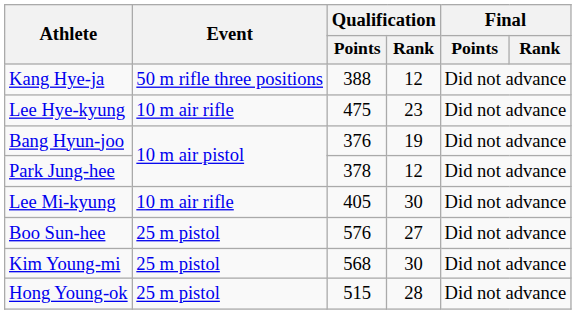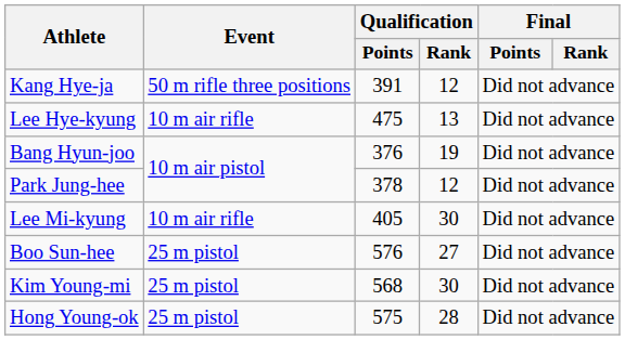 <table class="wikitable" style="font-size:90%">
 <tr>
 <th rowspan="2">Athlete</th>
 <th rowspan="2">Event</th>
 <th colspan=2>Qualification</th>
 <th colspan=2>Final</th>
 </tr>
 <tr style="font-size:95%">
 <th>Points</th>
 <th>Rank</th>
 <th>Points</th>
 <th>Rank</th>
 </tr>
 <tr align=center>
 <td align=left><a href='#'>Kang Hye-ja</a></td>
 <td align=left><a href='#'>50 m rifle three positions</a></td>
-<td>388</td>
+<td>391</td>
 <td>12</td>
 <td colspan=2>Did not advance</td>
 </tr>
 <tr align=center>
 <td align=left><a href='#'>Lee Hye-kyung</a></td>
 <td align=left><a href='#'>10 m air rifle</a></td>
 <td>475</td>
-<td>23</td>
+<td>13</td>
 <td colspan=2>Did not advance</td>
 </tr>
 <tr align=center>
 <td align=left><a href='#'>Bang Hyun-joo</a></td>
 <td align=left rowspan=2><a href='#'>10 m air pistol</a></td>
 <td>376</td>
 <td>19</td>
 <td colspan=2>Did not advance</td>
 </tr>
 <tr align=center>
 <td align=left><a href='#'>Park Jung-hee</a></td>
 <td>378</td>
 <td>12</td>
 <td colspan=2>Did not advance</td>
 </tr>
 <tr align=center>
 <td align=left><a href='#'>Lee Mi-kyung</a></td>
 <td align=left><a href='#'>10 m air rifle</a></td>
 <td>405</td>
 <td>30</td>
 <td colspan=2>Did not advance</td>
 </tr>
 <tr align=center>
 <td align=left><a href='#'>Boo Sun-hee</a></td>
 <td align=left><a href='#'>25 m pistol</a></td>
 <td>576</td>
 <td>27</td>
 <td colspan=2>Did not advance</td>
 </tr>
 <tr align=center>
 <td align=left><a href='#'>Kim Young-mi</a></td>
 <td align=left><a href='#'>25 m pistol</a></td>
 <td>568</td>
 <td>30</td>
 <td colspan=2>Did not advance</td>
 </tr>
 <tr align=center>
 <td align=left><a href='#'>Hong Young-ok</a></td>
 <td align=left><a href='#'>25 m pistol</a></td>
-<td>515</td>
+<td>575</td>
 <td>28</td>
 <td colspan=2>Did not advance</td>
 </tr>
 </table>
